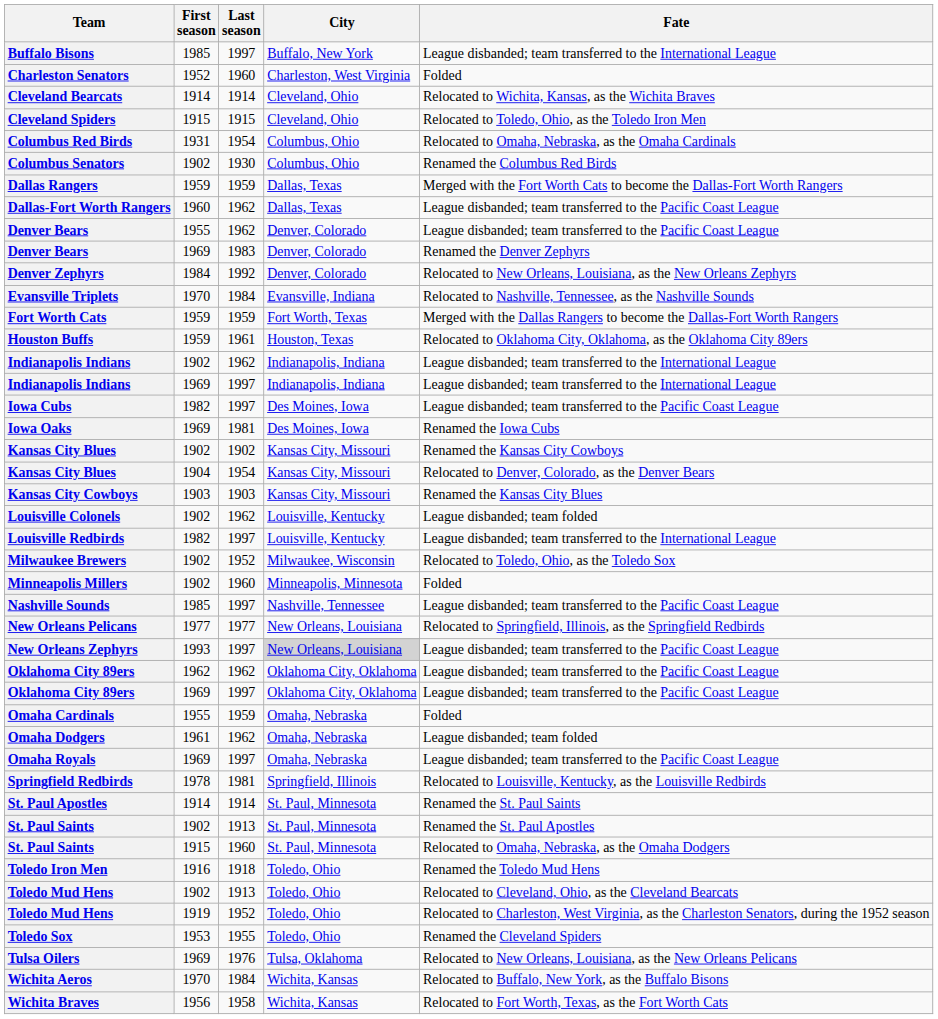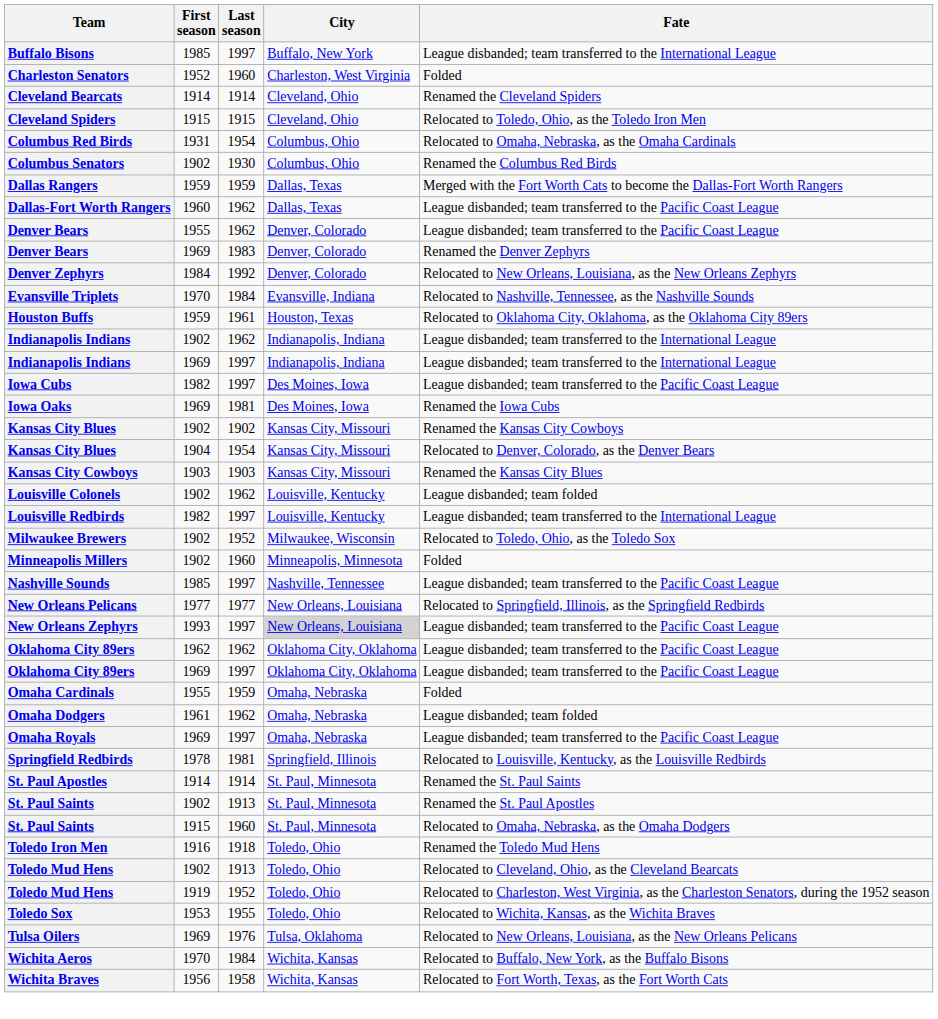 <table class="wikitable sortable plainrowheaders" style="text-align:left">
 <tr>
 <th scope="col">Team</th>
 <th scope="col">First<br>season</th>
 <th scope="col">Last<br>season</th>
 <th scope="col">City</th>
 <th scope="col">Fate</th>
 </tr>
 <tr>
 <th scope="row" style="text-align:left"><a href='#'>Buffalo Bisons</a></th>
 <td style="text-align:center">1985</td>
 <td style="text-align:center">1997</td>
 <td><a href='#'>Buffalo, New York</a></td>
 <td>League disbanded; team transferred to the <a href='#'>International League</a></td>
 </tr>
 <tr>
 <th scope="row" style="text-align:left"><a href='#'>Charleston Senators</a></th>
 <td style="text-align:center">1952</td>
 <td style="text-align:center">1960</td>
 <td><a href='#'>Charleston, West Virginia</a></td>
 <td>Folded</td>
 </tr>
 <tr>
 <th scope="row" style="text-align:left"><a href='#'>Cleveland Bearcats</a></th>
 <td style="text-align:center">1914</td>
 <td style="text-align:center">1914</td>
 <td><a href='#'>Cleveland, Ohio</a></td>
-<td>Relocated to <a href='#'>Wichita, Kansas</a>, as the <a href='#'>Wichita Braves</a></td>
+<td>Renamed the <a href='#'>Cleveland Spiders</a></td>
 </tr>
 <tr>
 <th scope="row" style="text-align:left"><a href='#'>Cleveland Spiders</a></th>
 <td style="text-align:center">1915</td>
 <td style="text-align:center">1915</td>
 <td><a href='#'>Cleveland, Ohio</a></td>
 <td>Relocated to <a href='#'>Toledo, Ohio</a>, as the <a href='#'>Toledo Iron Men</a></td>
 </tr>
 <tr>
 <th scope="row" style="text-align:left"><a href='#'>Columbus Red Birds</a></th>
 <td style="text-align:center">1931</td>
 <td style="text-align:center">1954</td>
 <td><a href='#'>Columbus, Ohio</a></td>
 <td>Relocated to <a href='#'>Omaha, Nebraska</a>, as the <a href='#'>Omaha Cardinals</a></td>
 </tr>
 <tr>
 <th scope="row" style="text-align:left"><a href='#'>Columbus Senators</a></th>
 <td style="text-align:center">1902</td>
 <td style="text-align:center">1930</td>
 <td><a href='#'>Columbus, Ohio</a></td>
 <td>Renamed the <a href='#'>Columbus Red Birds</a></td>
 </tr>
 <tr>
 <th scope="row" style="text-align:left"><a href='#'>Dallas Rangers</a></th>
 <td style="text-align:center">1959</td>
 <td style="text-align:center">1959</td>
 <td><a href='#'>Dallas, Texas</a></td>
 <td>Merged with the <a href='#'>Fort Worth Cats</a> to become the <a href='#'>Dallas-Fort Worth Rangers</a></td>
 </tr>
 <tr>
 <th scope="row" style="text-align:left"><a href='#'>Dallas-Fort Worth Rangers</a></th>
 <td style="text-align:center">1960</td>
 <td style="text-align:center">1962</td>
 <td><a href='#'>Dallas, Texas</a></td>
 <td>League disbanded; team transferred to the <a href='#'>Pacific Coast League</a></td>
 </tr>
 <tr>
 <th scope="row" style="text-align:left"><a href='#'>Denver Bears</a> </th>
 <td style="text-align:center">1955</td>
 <td style="text-align:center">1962</td>
 <td><a href='#'>Denver, Colorado</a></td>
 <td>League disbanded; team transferred to the <a href='#'>Pacific Coast League</a></td>
 </tr>
 <tr>
 <th scope="row" style="text-align:left"><a href='#'>Denver Bears</a> </th>
 <td style="text-align:center">1969</td>
 <td style="text-align:center">1983</td>
 <td><a href='#'>Denver, Colorado</a></td>
 <td>Renamed the <a href='#'>Denver Zephyrs</a></td>
 </tr>
 <tr>
 <th scope="row" style="text-align:left"><a href='#'>Denver Zephyrs</a></th>
 <td style="text-align:center">1984</td>
 <td style="text-align:center">1992</td>
 <td><a href='#'>Denver, Colorado</a></td>
 <td>Relocated to <a href='#'>New Orleans, Louisiana</a>, as the <a href='#'>New Orleans Zephyrs</a></td>
 </tr>
 <tr>
 <th scope="row" style="text-align:left"><a href='#'>Evansville Triplets</a></th>
 <td style="text-align:center">1970</td>
 <td style="text-align:center">1984</td>
 <td><a href='#'>Evansville, Indiana</a></td>
 <td>Relocated to <a href='#'>Nashville, Tennessee</a>, as the <a href='#'>Nashville Sounds</a></td>
-</tr>
-<tr>
-<th scope="row" style="text-align:left"><a href='#'>Fort Worth Cats</a></th>
-<td style="text-align:center">1959</td>
-<td style="text-align:center">1959</td>
-<td><a href='#'>Fort Worth, Texas</a></td>
-<td>Merged with the <a href='#'>Dallas Rangers</a> to become the <a href='#'>Dallas-Fort Worth Rangers</a></td>
 </tr>
 <tr>
 <th scope="row" style="text-align:left"><a href='#'>Houston Buffs</a></th>
 <td style="text-align:center">1959</td>
 <td style="text-align:center">1961</td>
 <td><a href='#'>Houston, Texas</a></td>
 <td>Relocated to <a href='#'>Oklahoma City, Oklahoma</a>, as the <a href='#'>Oklahoma City 89ers</a></td>
 </tr>
 <tr>
 <th scope="row" style="text-align:left"><a href='#'>Indianapolis Indians</a> </th>
 <td style="text-align:center">1902</td>
 <td style="text-align:center">1962</td>
 <td><a href='#'>Indianapolis, Indiana</a></td>
 <td>League disbanded; team transferred to the <a href='#'>International League</a></td>
 </tr>
 <tr>
 <th scope="row" style="text-align:left"><a href='#'>Indianapolis Indians</a> </th>
 <td style="text-align:center">1969</td>
 <td style="text-align:center">1997</td>
 <td><a href='#'>Indianapolis, Indiana</a></td>
 <td>League disbanded; team transferred to the <a href='#'>International League</a></td>
 </tr>
 <tr>
 <th scope="row" style="text-align:left"><a href='#'>Iowa Cubs</a></th>
 <td style="text-align:center">1982</td>
 <td style="text-align:center">1997</td>
 <td><a href='#'>Des Moines, Iowa</a></td>
 <td>League disbanded; team transferred to the <a href='#'>Pacific Coast League</a></td>
 </tr>
 <tr>
 <th scope="row" style="text-align:left"><a href='#'>Iowa Oaks</a></th>
 <td style="text-align:center">1969</td>
 <td style="text-align:center">1981</td>
 <td><a href='#'>Des Moines, Iowa</a></td>
 <td>Renamed the <a href='#'>Iowa Cubs</a></td>
 </tr>
 <tr>
 <th scope="row" style="text-align:left"><a href='#'>Kansas City Blues</a> </th>
 <td style="text-align:center">1902</td>
 <td style="text-align:center">1902</td>
 <td><a href='#'>Kansas City, Missouri</a></td>
 <td>Renamed the <a href='#'>Kansas City Cowboys</a></td>
 </tr>
 <tr>
 <th scope="row" style="text-align:left"><a href='#'>Kansas City Blues</a> </th>
 <td style="text-align:center">1904</td>
 <td style="text-align:center">1954</td>
 <td><a href='#'>Kansas City, Missouri</a></td>
 <td>Relocated to <a href='#'>Denver, Colorado</a>, as the <a href='#'>Denver Bears</a></td>
 </tr>
 <tr>
 <th scope="row" style="text-align:left"><a href='#'>Kansas City Cowboys</a></th>
 <td style="text-align:center">1903</td>
 <td style="text-align:center">1903</td>
 <td><a href='#'>Kansas City, Missouri</a></td>
 <td>Renamed the <a href='#'>Kansas City Blues</a></td>
 </tr>
 <tr>
 <th scope="row" style="text-align:left"><a href='#'>Louisville Colonels</a></th>
 <td style="text-align:center">1902</td>
 <td style="text-align:center">1962</td>
 <td><a href='#'>Louisville, Kentucky</a></td>
 <td>League disbanded; team folded</td>
 </tr>
 <tr>
 <th scope="row" style="text-align:left"><a href='#'>Louisville Redbirds</a></th>
 <td style="text-align:center">1982</td>
 <td style="text-align:center">1997</td>
 <td><a href='#'>Louisville, Kentucky</a></td>
 <td>League disbanded; team transferred to the <a href='#'>International League</a></td>
 </tr>
 <tr>
 <th scope="row" style="text-align:left"><a href='#'>Milwaukee Brewers</a></th>
 <td style="text-align:center">1902</td>
 <td style="text-align:center">1952</td>
 <td><a href='#'>Milwaukee, Wisconsin</a></td>
 <td>Relocated to <a href='#'>Toledo, Ohio</a>, as the <a href='#'>Toledo Sox</a></td>
 </tr>
 <tr>
 <th scope="row" style="text-align:left"><a href='#'>Minneapolis Millers</a></th>
 <td style="text-align:center">1902</td>
 <td style="text-align:center">1960</td>
 <td><a href='#'>Minneapolis, Minnesota</a></td>
 <td>Folded</td>
 </tr>
 <tr>
 <th scope="row" style="text-align:left"><a href='#'>Nashville Sounds</a></th>
 <td style="text-align:center">1985</td>
 <td style="text-align:center">1997</td>
 <td><a href='#'>Nashville, Tennessee</a></td>
 <td>League disbanded; team transferred to the <a href='#'>Pacific Coast League</a></td>
 </tr>
 <tr>
 <th scope="row" style="text-align:left"><a href='#'>New Orleans Pelicans</a></th>
 <td style="text-align:center">1977</td>
 <td style="text-align:center">1977</td>
 <td><a href='#'>New Orleans, Louisiana</a></td>
 <td>Relocated to <a href='#'>Springfield, Illinois</a>, as the <a href='#'>Springfield Redbirds</a></td>
 </tr>
 <tr>
 <th scope="row" style="text-align:left"><a href='#'>New Orleans Zephyrs</a></th>
 <td style="text-align:center">1993</td>
 <td style="text-align:center">1997</td>
 <td style="background: lightgrey;"><a href='#'>New Orleans, Louisiana</a></td>
 <td>League disbanded; team transferred to the <a href='#'>Pacific Coast League</a></td>
 </tr>
 <tr>
 <th scope="row" style="text-align:left"><a href='#'>Oklahoma City 89ers</a> </th>
 <td style="text-align:center">1962</td>
 <td style="text-align:center">1962</td>
 <td><a href='#'>Oklahoma City, Oklahoma</a></td>
 <td>League disbanded; team transferred to the <a href='#'>Pacific Coast League</a></td>
 </tr>
 <tr>
 <th scope="row" style="text-align:left"><a href='#'>Oklahoma City 89ers</a> </th>
 <td style="text-align:center">1969</td>
 <td style="text-align:center">1997</td>
 <td><a href='#'>Oklahoma City, Oklahoma</a></td>
 <td>League disbanded; team transferred to the <a href='#'>Pacific Coast League</a></td>
 </tr>
 <tr>
 <th scope="row" style="text-align:left"><a href='#'>Omaha Cardinals</a></th>
 <td style="text-align:center">1955</td>
 <td style="text-align:center">1959</td>
 <td><a href='#'>Omaha, Nebraska</a></td>
 <td>Folded</td>
 </tr>
 <tr>
 <th scope="row" style="text-align:left"><a href='#'>Omaha Dodgers</a></th>
 <td style="text-align:center">1961</td>
 <td style="text-align:center">1962</td>
 <td><a href='#'>Omaha, Nebraska</a></td>
 <td>League disbanded; team folded</td>
 </tr>
 <tr>
 <th scope="row" style="text-align:left"><a href='#'>Omaha Royals</a></th>
 <td style="text-align:center">1969</td>
 <td style="text-align:center">1997</td>
 <td><a href='#'>Omaha, Nebraska</a></td>
 <td>League disbanded; team transferred to the <a href='#'>Pacific Coast League</a></td>
 </tr>
 <tr>
 <th scope="row" style="text-align:left"><a href='#'>Springfield Redbirds</a></th>
 <td style="text-align:center">1978</td>
 <td style="text-align:center">1981</td>
 <td><a href='#'>Springfield, Illinois</a></td>
 <td>Relocated to <a href='#'>Louisville, Kentucky</a>, as the <a href='#'>Louisville Redbirds</a></td>
 </tr>
 <tr>
 <th scope="row" style="text-align:left"><a href='#'>St. Paul Apostles</a></th>
 <td style="text-align:center">1914</td>
 <td style="text-align:center">1914</td>
 <td><a href='#'>St. Paul, Minnesota</a></td>
 <td>Renamed the <a href='#'>St. Paul Saints</a></td>
 </tr>
 <tr>
 <th scope="row" style="text-align:left"><a href='#'>St. Paul Saints</a> </th>
 <td style="text-align:center">1902</td>
 <td style="text-align:center">1913</td>
 <td><a href='#'>St. Paul, Minnesota</a></td>
 <td>Renamed the <a href='#'>St. Paul Apostles</a></td>
 </tr>
 <tr>
 <th scope="row" style="text-align:left"><a href='#'>St. Paul Saints</a> </th>
 <td style="text-align:center">1915</td>
 <td style="text-align:center">1960</td>
 <td><a href='#'>St. Paul, Minnesota</a></td>
 <td>Relocated to <a href='#'>Omaha, Nebraska</a>, as the <a href='#'>Omaha Dodgers</a></td>
 </tr>
 <tr>
 <th scope="row" style="text-align:left"><a href='#'>Toledo Iron Men</a></th>
 <td style="text-align:center">1916</td>
 <td style="text-align:center">1918</td>
 <td><a href='#'>Toledo, Ohio</a></td>
 <td>Renamed the <a href='#'>Toledo Mud Hens</a></td>
 </tr>
 <tr>
 <th scope="row" style="text-align:left"><a href='#'>Toledo Mud Hens</a> </th>
 <td style="text-align:center">1902</td>
 <td style="text-align:center">1913</td>
 <td><a href='#'>Toledo, Ohio</a></td>
 <td>Relocated to <a href='#'>Cleveland, Ohio</a>, as the <a href='#'>Cleveland Bearcats</a></td>
 </tr>
 <tr>
 <th scope="row" style="text-align:left"><a href='#'>Toledo Mud Hens</a> </th>
 <td style="text-align:center">1919</td>
 <td style="text-align:center">1952</td>
 <td><a href='#'>Toledo, Ohio</a></td>
 <td>Relocated to <a href='#'>Charleston, West Virginia</a>, as the <a href='#'>Charleston Senators</a>, during the 1952 season</td>
 </tr>
 <tr>
 <th scope="row" style="text-align:left"><a href='#'>Toledo Sox</a></th>
 <td style="text-align:center">1953</td>
 <td style="text-align:center">1955</td>
 <td><a href='#'>Toledo, Ohio</a></td>
-<td>Renamed the <a href='#'>Cleveland Spiders</a></td>
+<td>Relocated to <a href='#'>Wichita, Kansas</a>, as the <a href='#'>Wichita Braves</a></td>
 </tr>
 <tr>
 <th scope="row" style="text-align:left"><a href='#'>Tulsa Oilers</a></th>
 <td style="text-align:center">1969</td>
 <td style="text-align:center">1976</td>
 <td><a href='#'>Tulsa, Oklahoma</a></td>
 <td>Relocated to <a href='#'>New Orleans, Louisiana</a>, as the <a href='#'>New Orleans Pelicans</a></td>
 </tr>
 <tr>
 <th scope="row" style="text-align:left"><a href='#'>Wichita Aeros</a></th>
 <td style="text-align:center">1970</td>
 <td style="text-align:center">1984</td>
 <td><a href='#'>Wichita, Kansas</a></td>
 <td>Relocated to <a href='#'>Buffalo, New York</a>, as the <a href='#'>Buffalo Bisons</a></td>
 </tr>
 <tr>
 <th scope="row" style="text-align:left"><a href='#'>Wichita Braves</a></th>
 <td style="text-align:center">1956</td>
 <td style="text-align:center">1958</td>
 <td><a href='#'>Wichita, Kansas</a></td>
 <td>Relocated to <a href='#'>Fort Worth, Texas</a>, as the <a href='#'>Fort Worth Cats</a></td>
 </tr>
 </table>
